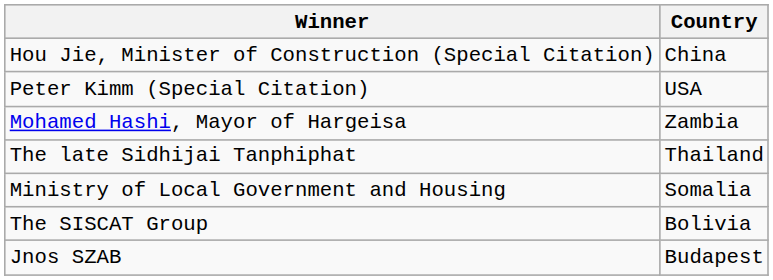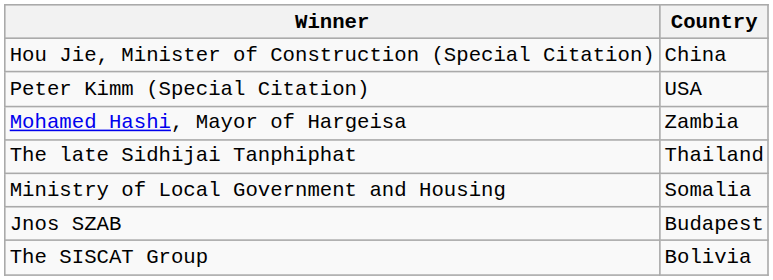 <table class="wikitable">
 <tr>
 <th>Winner</th>
 <th>Country</th>
 </tr>
 <tr>
 <td>Hou Jie, Minister of Construction (Special Citation)</td>
 <td>China</td>
 </tr>
 <tr>
 <td>Peter Kimm (Special Citation)</td>
 <td>USA</td>
 </tr>
 <tr>
 <td><a href='#'>Mohamed Hashi</a>, Mayor of Hargeisa</td>
 <td>Zambia</td>
 </tr>
 <tr>
 <td>The late Sidhijai Tanphiphat</td>
 <td>Thailand</td>
 </tr>
 <tr>
 <td>Ministry of Local Government and Housing</td>
 <td>Somalia</td>
 </tr>
 <tr>
+<td>Jnos SZAB</td>
+<td>Budapest</td>
+</tr>
+<tr>
 <td>The SISCAT Group</td>
 <td>Bolivia</td>
 </tr>
-<tr>
-<td>Jnos SZAB</td>
-<td>Budapest</td>
-</tr>
 </table>
